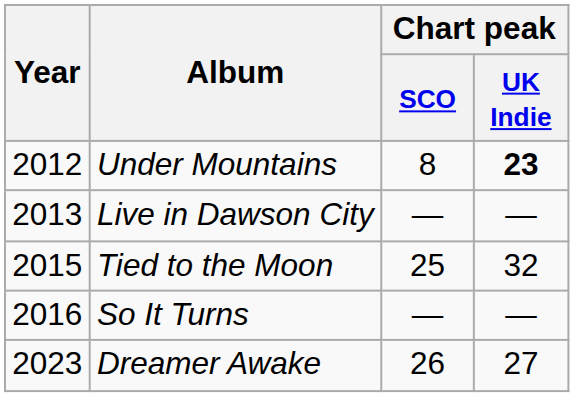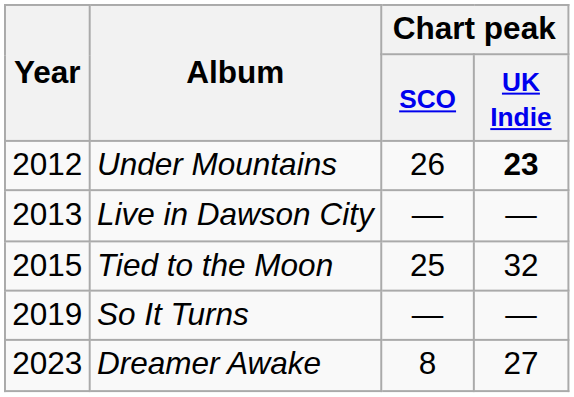 <table class="wikitable">
 <tr>
 <th rowspan="2">Year</th>
 <th rowspan="2">Album</th>
 <th colspan="2">Chart peak</th>
 </tr>
 <tr>
 <th style="width:40px;"><small><a href='#'>SCO</a></small><br></th>
 <th style="width:40px;"><small><a href='#'>UK<br>Indie</a></small><br></th>
 </tr>
 <tr>
 <td>2012</td>
 <td><em>Under Mountains</em></td>
-<td style="text-align:center;">8</td>
+<td style="text-align:center;">26</td>
 <td style="text-align:center;"><strong>23</strong></td>
 </tr>
 <tr>
 <td>2013</td>
 <td><em>Live in Dawson City</em></td>
 <td style="text-align:center;">—</td>
 <td style="text-align:center;">—</td>
 </tr>
 <tr>
 <td>2015</td>
 <td><em>Tied to the Moon</em></td>
 <td style="text-align:center;">25</td>
 <td style="text-align:center;">32</td>
 </tr>
 <tr>
-<td>2016</td>
+<td>2019</td>
 <td><em>So It Turns</em></td>
 <td style="text-align:center;">—</td>
 <td style="text-align:center;">—</td>
 </tr>
 <tr>
 <td>2023</td>
 <td><em>Dreamer Awake</em></td>
-<td style="text-align:center;">26</td>
+<td style="text-align:center;">8</td>
 <td style="text-align:center;">27</td>
 </tr>
 </table>
